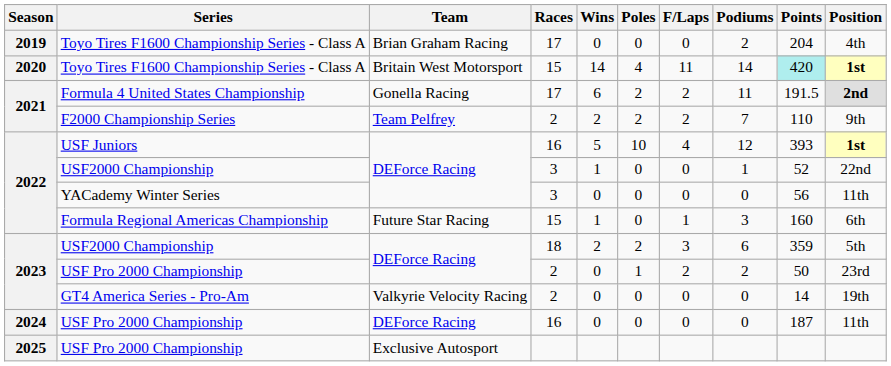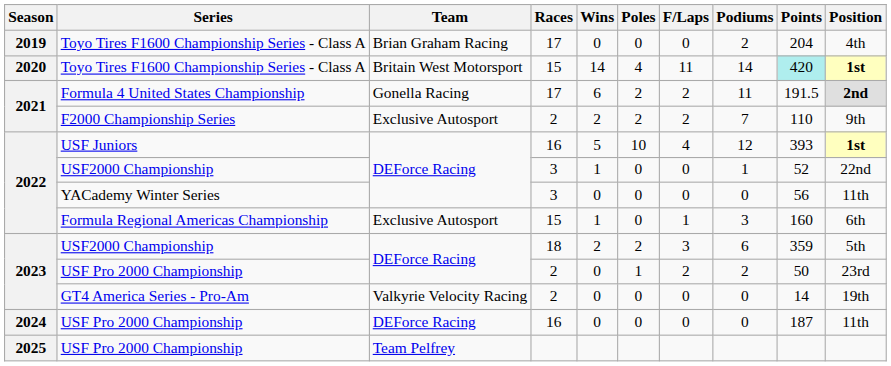 <table class="wikitable" style="font-size: 90%; text-align:center">
 <tr>
 <th>Season</th>
 <th>Series</th>
 <th>Team</th>
 <th>Races</th>
 <th>Wins</th>
 <th>Poles</th>
 <th>F/Laps</th>
 <th>Podiums</th>
 <th>Points</th>
 <th>Position</th>
 </tr>
 <tr>
 <th>2019</th>
 <td align="left"><a href='#'>Toyo Tires F1600 Championship Series</a> - Class A</td>
 <td align="left">Brian Graham Racing</td>
 <td>17</td>
 <td>0</td>
 <td>0</td>
 <td>0</td>
 <td>2</td>
 <td>204</td>
 <td>4th</td>
 </tr>
 <tr>
 <th>2020</th>
 <td align="left"><a href='#'>Toyo Tires F1600 Championship Series</a> - Class A</td>
 <td align="left">Britain West Motorsport</td>
 <td>15</td>
 <td>14</td>
 <td>4</td>
 <td>11</td>
 <td>14</td>
 <td style="background: paleturquoise;">420</td>
 <td style="background:#FFFFBF;"><strong>1st</strong></td>
 </tr>
 <tr>
 <th rowspan="2">2021</th>
 <td align="left"><a href='#'>Formula 4 United States Championship</a></td>
 <td align="left">Gonella Racing</td>
 <td>17</td>
 <td>6</td>
 <td>2</td>
 <td>2</td>
 <td>11</td>
 <td>191.5</td>
 <td style="background:#DFDFDF;"><strong>2nd</strong></td>
 </tr>
 <tr>
 <td align=left><a href='#'>F2000 Championship Series</a></td>
-<td align=left><a href='#'>Team Pelfrey</a></td>
+<td align=left>Exclusive Autosport</td>
 <td>2</td>
 <td>2</td>
 <td>2</td>
 <td>2</td>
 <td>7</td>
 <td>110</td>
 <td>9th</td>
 </tr>
 <tr>
 <th rowspan="4">2022</th>
 <td align="left"><a href='#'>USF Juniors</a></td>
 <td rowspan="3" align="left"><a href='#'>DEForce Racing</a></td>
 <td>16</td>
 <td>5</td>
 <td>10</td>
 <td>4</td>
 <td>12</td>
 <td>393</td>
 <td style="background:#FFFFBF;"><strong>1st</strong></td>
 </tr>
 <tr>
 <td align="left"><a href='#'>USF2000 Championship</a></td>
 <td>3</td>
 <td>1</td>
 <td>0</td>
 <td>0</td>
 <td>1</td>
 <td>52</td>
 <td>22nd</td>
 </tr>
 <tr>
 <td align=left>YACademy Winter Series</td>
 <td>3</td>
 <td>0</td>
 <td>0</td>
 <td>0</td>
 <td>0</td>
 <td>56</td>
 <td>11th</td>
 </tr>
 <tr>
 <td align=left><a href='#'>Formula Regional Americas Championship</a></td>
-<td align=left>Future Star Racing</td>
+<td align=left>Exclusive Autosport</td>
 <td>15</td>
 <td>1</td>
 <td>0</td>
 <td>1</td>
 <td>3</td>
 <td>160</td>
 <td>6th</td>
 </tr>
 <tr>
 <th rowspan="3">2023</th>
 <td align="left"><a href='#'>USF2000 Championship</a></td>
 <td rowspan="2" align="left"><a href='#'>DEForce Racing</a></td>
 <td>18</td>
 <td>2</td>
 <td>2</td>
 <td>3</td>
 <td>6</td>
 <td>359</td>
 <td>5th</td>
 </tr>
 <tr>
 <td align=left><a href='#'>USF Pro 2000 Championship</a></td>
 <td>2</td>
 <td>0</td>
 <td>1</td>
 <td>2</td>
 <td>2</td>
 <td>50</td>
 <td>23rd</td>
 </tr>
 <tr>
 <td align="left"><a href='#'>GT4 America Series - Pro-Am</a></td>
 <td align="left">Valkyrie Velocity Racing</td>
 <td>2</td>
 <td>0</td>
 <td>0</td>
 <td>0</td>
 <td>0</td>
 <td>14</td>
 <td>19th</td>
 </tr>
 <tr>
 <th>2024</th>
 <td align="left"><a href='#'>USF Pro 2000 Championship</a></td>
 <td align="left"><a href='#'>DEForce Racing</a></td>
 <td>16</td>
 <td>0</td>
 <td>0</td>
 <td>0</td>
 <td>0</td>
 <td>187</td>
 <td>11th</td>
 </tr>
 <tr>
 <th>2025</th>
 <td align=left><a href='#'>USF Pro 2000 Championship</a></td>
-<td align=left>Exclusive Autosport</td>
+<td align=left><a href='#'>Team Pelfrey</a></td>
 <td></td>
 <td></td>
 <td></td>
 <td></td>
 <td></td>
 <td></td>
 <td></td>
 </tr>
 </table>
